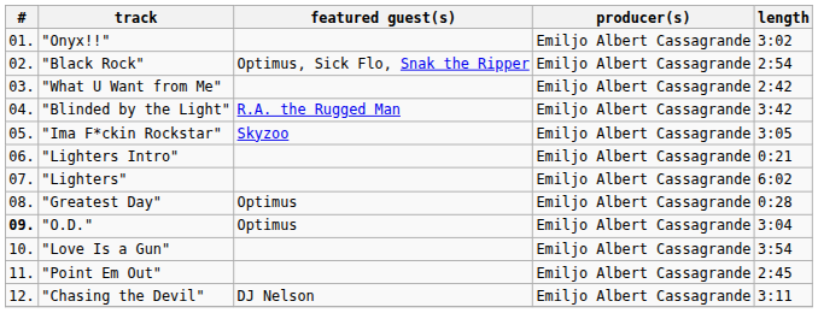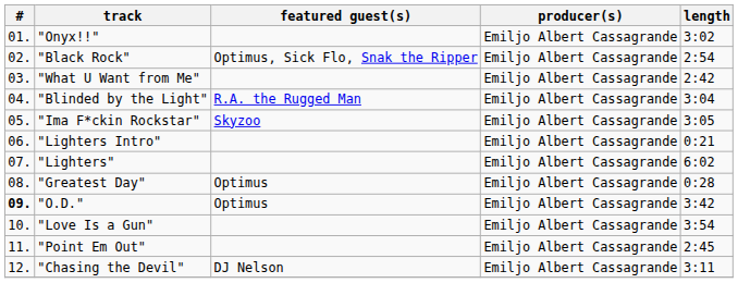 <table class="wikitable">
 <tr>
 <th>#</th>
 <th>track</th>
 <th>featured guest(s)</th>
 <th>producer(s)</th>
 <th>length</th>
 </tr>
 <tr>
 <td>01.</td>
 <td>"Onyx!!"</td>
 <td></td>
 <td>Emiljo Albert Cassagrande</td>
 <td>3:02</td>
 </tr>
 <tr>
 <td>02.</td>
 <td>"Black Rock"</td>
 <td>Optimus, Sick Flo, <a href='#'>Snak the Ripper</a></td>
 <td>Emiljo Albert Cassagrande</td>
 <td>2:54</td>
 </tr>
 <tr>
 <td>03.</td>
 <td>"What U Want from Me"</td>
 <td></td>
 <td>Emiljo Albert Cassagrande</td>
 <td>2:42</td>
 </tr>
 <tr>
 <td>04.</td>
 <td>"Blinded by the Light"</td>
 <td><a href='#'>R.A. the Rugged Man</a></td>
 <td>Emiljo Albert Cassagrande</td>
-<td>3:42</td>
+<td>3:04</td>
 </tr>
 <tr>
 <td>05.</td>
 <td>"Ima F*ckin Rockstar"</td>
 <td><a href='#'>Skyzoo</a></td>
 <td>Emiljo Albert Cassagrande</td>
 <td>3:05</td>
 </tr>
 <tr>
 <td>06.</td>
 <td>"Lighters Intro"</td>
 <td></td>
 <td>Emiljo Albert Cassagrande</td>
 <td>0:21</td>
 </tr>
 <tr>
 <td>07.</td>
 <td>"Lighters"</td>
 <td></td>
 <td>Emiljo Albert Cassagrande</td>
 <td>6:02</td>
 </tr>
 <tr>
 <td>08.</td>
 <td>"Greatest Day"</td>
 <td>Optimus</td>
 <td>Emiljo Albert Cassagrande</td>
 <td>0:28</td>
 </tr>
 <tr>
 <td><strong>09.</strong></td>
 <td>"O.D."</td>
 <td>Optimus</td>
 <td>Emiljo Albert Cassagrande</td>
-<td>3:04</td>
+<td>3:42</td>
 </tr>
 <tr>
 <td>10.</td>
 <td>"Love Is a Gun"</td>
 <td></td>
 <td>Emiljo Albert Cassagrande</td>
 <td>3:54</td>
 </tr>
 <tr>
 <td>11.</td>
 <td>"Point Em Out"</td>
 <td></td>
 <td>Emiljo Albert Cassagrande</td>
 <td>2:45</td>
 </tr>
 <tr>
 <td>12.</td>
 <td>"Chasing the Devil"</td>
 <td>DJ Nelson</td>
 <td>Emiljo Albert Cassagrande</td>
 <td>3:11</td>
 </tr>
 <tr>
 </tr>
 </table>
